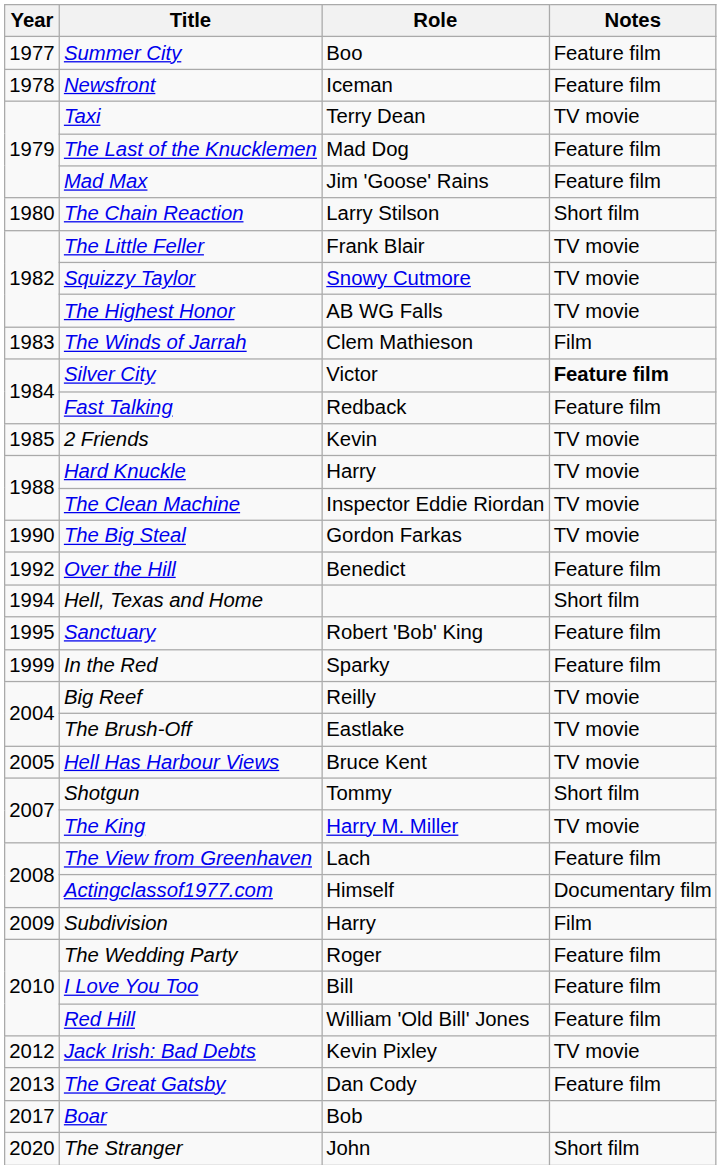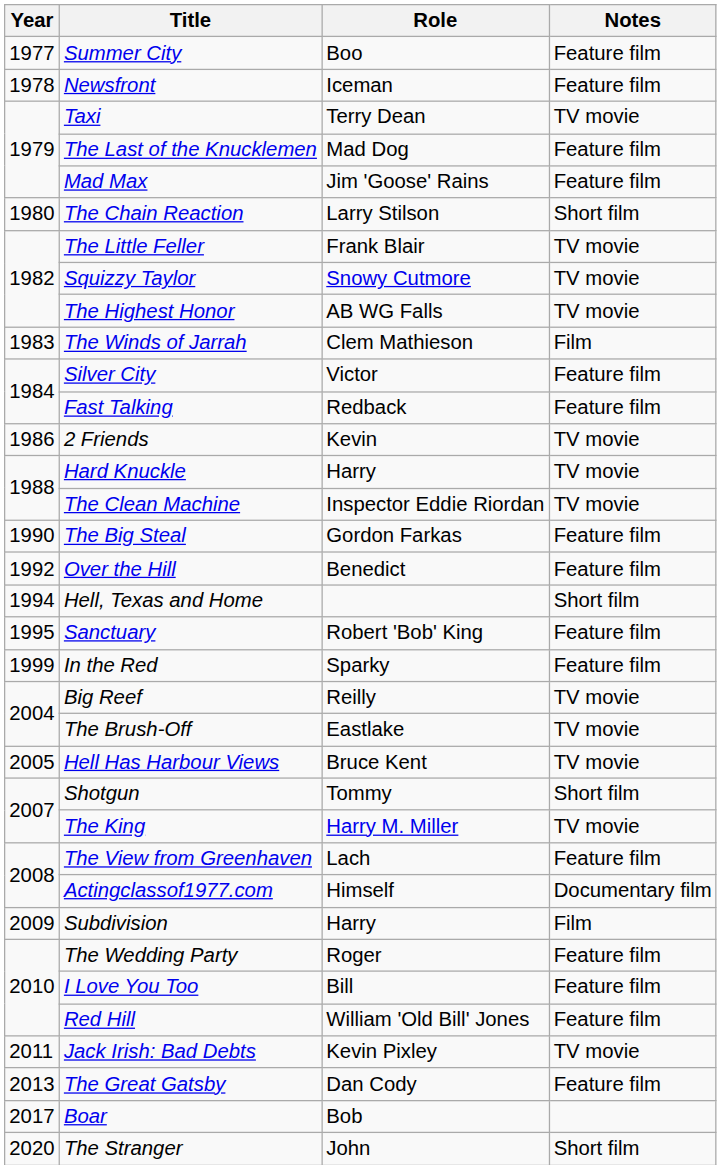 <table class="wikitable">
 <tr>
 <th>Year</th>
 <th>Title</th>
 <th>Role</th>
 <th>Notes</th>
 </tr>
 <tr>
 <td>1977</td>
 <td><em><a href='#'>Summer City</a></em></td>
 <td>Boo</td>
 <td>Feature film</td>
 </tr>
 <tr>
 <td>1978</td>
 <td><em><a href='#'>Newsfront</a></em></td>
 <td>Iceman</td>
 <td>Feature film</td>
 </tr>
 <tr>
 <td rowspan="3">1979</td>
 <td><em><a href='#'>Taxi</a></em></td>
 <td>Terry Dean</td>
 <td>TV movie</td>
 </tr>
 <tr>
 <td><em><a href='#'>The Last of the Knucklemen</a></em></td>
 <td>Mad Dog</td>
 <td>Feature film</td>
 </tr>
 <tr>
 <td><em><a href='#'>Mad Max</a></em></td>
 <td>Jim 'Goose' Rains</td>
 <td>Feature film</td>
 </tr>
 <tr>
 <td>1980</td>
 <td><em><a href='#'>The Chain Reaction</a></em></td>
 <td>Larry Stilson</td>
 <td>Short film</td>
 </tr>
 <tr>
 <td rowspan="3">1982</td>
 <td><em><a href='#'>The Little Feller</a></em></td>
 <td>Frank Blair</td>
 <td>TV movie</td>
 </tr>
 <tr>
 <td><em><a href='#'>Squizzy Taylor</a></em></td>
 <td><a href='#'>Snowy Cutmore</a></td>
 <td>TV movie</td>
 </tr>
 <tr>
 <td><em><a href='#'>The Highest Honor</a></em></td>
 <td>AB WG Falls</td>
 <td>TV movie</td>
 </tr>
 <tr>
 <td>1983</td>
 <td><em><a href='#'>The Winds of Jarrah</a></em></td>
 <td>Clem Mathieson</td>
 <td>Film</td>
 </tr>
 <tr>
 <td rowspan="2">1984</td>
 <td><em><a href='#'>Silver City</a></em></td>
 <td>Victor</td>
-<td><strong>Feature film</strong></td>
+<td>Feature film</td>
 </tr>
 <tr>
 <td><em><a href='#'>Fast Talking</a></em></td>
 <td>Redback</td>
 <td>Feature film</td>
 </tr>
 <tr>
-<td>1985</td>
+<td>1986</td>
 <td><em>2 Friends</em></td>
 <td>Kevin</td>
 <td>TV movie</td>
 </tr>
 <tr>
 <td rowspan="2">1988</td>
 <td><em><a href='#'>Hard Knuckle</a></em></td>
 <td>Harry</td>
 <td>TV movie</td>
 </tr>
 <tr>
 <td><em><a href='#'>The Clean Machine</a></em></td>
 <td>Inspector Eddie Riordan</td>
 <td>TV movie</td>
 </tr>
 <tr>
 <td>1990</td>
 <td><em><a href='#'>The Big Steal</a></em></td>
 <td>Gordon Farkas</td>
-<td>TV movie</td>
+<td>Feature film</td>
 </tr>
 <tr>
 <td>1992</td>
 <td><em><a href='#'>Over the Hill</a></em></td>
 <td>Benedict</td>
 <td>Feature film</td>
 </tr>
 <tr>
 <td>1994</td>
 <td><em>Hell, Texas and Home</em></td>
 <td></td>
 <td>Short film</td>
 </tr>
 <tr>
 <td>1995</td>
 <td><em><a href='#'>Sanctuary</a></em></td>
 <td>Robert 'Bob' King</td>
 <td>Feature film</td>
 </tr>
 <tr>
 <td>1999</td>
 <td><em>In the Red</em></td>
 <td>Sparky</td>
 <td>Feature film</td>
 </tr>
 <tr>
 <td rowspan="2">2004</td>
 <td><em>Big Reef</em></td>
 <td>Reilly</td>
 <td>TV movie</td>
 </tr>
 <tr>
 <td><em>The Brush-Off</em></td>
 <td>Eastlake</td>
 <td>TV movie</td>
 </tr>
 <tr>
 <td>2005</td>
 <td><em><a href='#'>Hell Has Harbour Views</a></em></td>
 <td>Bruce Kent</td>
 <td>TV movie</td>
 </tr>
 <tr>
 <td rowspan="2">2007</td>
 <td><em>Shotgun</em></td>
 <td>Tommy</td>
 <td>Short film</td>
 </tr>
 <tr>
 <td><em><a href='#'>The King</a></em></td>
 <td><a href='#'>Harry M. Miller</a></td>
 <td>TV movie</td>
 </tr>
 <tr>
 <td rowspan="2">2008</td>
 <td><em><a href='#'>The View from Greenhaven</a></em></td>
 <td>Lach</td>
 <td>Feature film</td>
 </tr>
 <tr>
 <td><em><a href='#'>Actingclassof1977.com</a></em></td>
 <td>Himself</td>
 <td>Documentary film</td>
 </tr>
 <tr>
 <td>2009</td>
 <td><em>Subdivision</em></td>
 <td>Harry</td>
 <td>Film</td>
 </tr>
 <tr>
 <td rowspan="3">2010</td>
 <td><em>The Wedding Party</em></td>
 <td>Roger</td>
 <td>Feature film</td>
 </tr>
 <tr>
 <td><em><a href='#'>I Love You Too</a></em></td>
 <td>Bill</td>
 <td>Feature film</td>
 </tr>
 <tr>
 <td><em><a href='#'>Red Hill</a></em></td>
 <td>William 'Old Bill' Jones</td>
 <td>Feature film</td>
 </tr>
 <tr>
-<td>2012</td>
+<td>2011</td>
 <td><em><a href='#'>Jack Irish: Bad Debts</a></em></td>
 <td>Kevin Pixley</td>
 <td>TV movie</td>
 </tr>
 <tr>
 <td>2013</td>
 <td><em><a href='#'>The Great Gatsby</a></em></td>
 <td>Dan Cody</td>
 <td>Feature film</td>
 </tr>
 <tr>
 <td>2017</td>
 <td><em><a href='#'>Boar</a></em></td>
 <td>Bob</td>
 <td></td>
 </tr>
 <tr>
 <td>2020</td>
 <td><em>The Stranger</em></td>
 <td>John</td>
 <td>Short film</td>
 </tr>
 </table>
